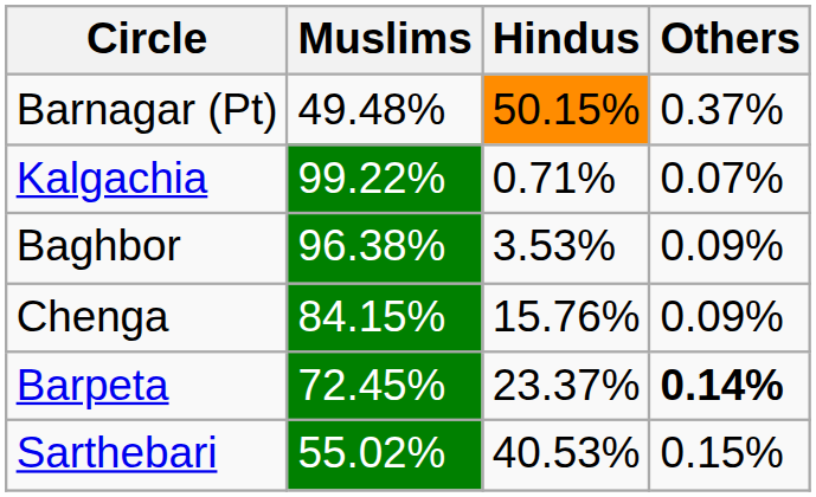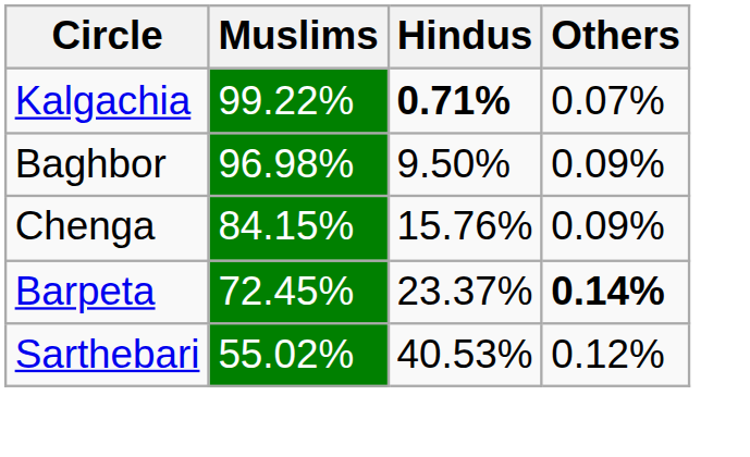 <table class="wikitable">
 <tr>
 <th>Circle</th>
 <th>Muslims</th>
 <th>Hindus</th>
 <th>Others</th>
 </tr>
 <tr>
-<td>Barnagar (Pt)</td>
-<td>49.48%</td>
-<td style="background:darkorange">50.15%</td>
-<td>0.37%</td>
-</tr>
-<tr>
 <td><a href='#'>Kalgachia</a></td>
 <td style="background:green;color:white">99.22%</td>
-<td>0.71%</td>
+<td><strong>0.71%</strong></td>
 <td>0.07%</td>
 </tr>
 <tr>
 <td>Baghbor</td>
-<td style="background:green;color:white">96.38%</td>
-<td>3.53%</td>
+<td style="background:green;color:white">96.98%</td>
+<td>9.50%</td>
 <td>0.09%</td>
 </tr>
 <tr>
 <td>Chenga</td>
 <td style="background:green;color:white">84.15%</td>
 <td>15.76%</td>
 <td>0.09%</td>
 </tr>
 <tr>
 <td><a href='#'>Barpeta</a></td>
 <td style="background:green;color:white">72.45%</td>
 <td>23.37%</td>
 <td><strong>0.14%</strong></td>
 </tr>
 <tr>
 <td><a href='#'>Sarthebari</a></td>
 <td style="background:green;color:white">55.02%</td>
 <td>40.53%</td>
-<td>0.15%</td>
+<td>0.12%</td>
 </tr>
 </table>
